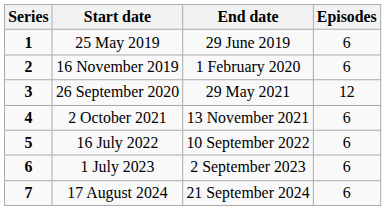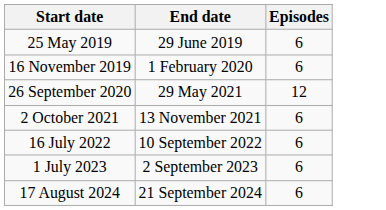 <table class="wikitable" style="text-align:center;">
 <tr>
-<th>Series</th>
 <th>Start date</th>
 <th>End date</th>
 <th>Episodes</th>
 </tr>
 <tr>
-<td><strong>1</strong></td>
 <td>25 May 2019</td>
 <td>29 June 2019</td>
 <td>6</td>
 </tr>
 <tr>
-<td><strong>2</strong></td>
 <td>16 November 2019</td>
 <td>1 February 2020</td>
 <td>6</td>
 </tr>
 <tr>
-<td><strong>3</strong></td>
 <td>26 September 2020</td>
 <td>29 May 2021</td>
 <td>12</td>
 </tr>
 <tr>
-<td><strong>4</strong></td>
 <td>2 October 2021</td>
 <td>13 November 2021</td>
 <td>6</td>
 </tr>
 <tr>
-<td><strong>5</strong></td>
 <td>16 July 2022</td>
 <td>10 September 2022</td>
 <td>6</td>
 </tr>
 <tr>
-<td><strong>6</strong></td>
 <td>1 July 2023</td>
 <td>2 September 2023</td>
 <td>6</td>
 </tr>
 <tr>
-<td><strong>7</strong></td>
 <td>17 August 2024</td>
 <td>21 September 2024</td>
 <td>6</td>
 </tr>
 </table>
